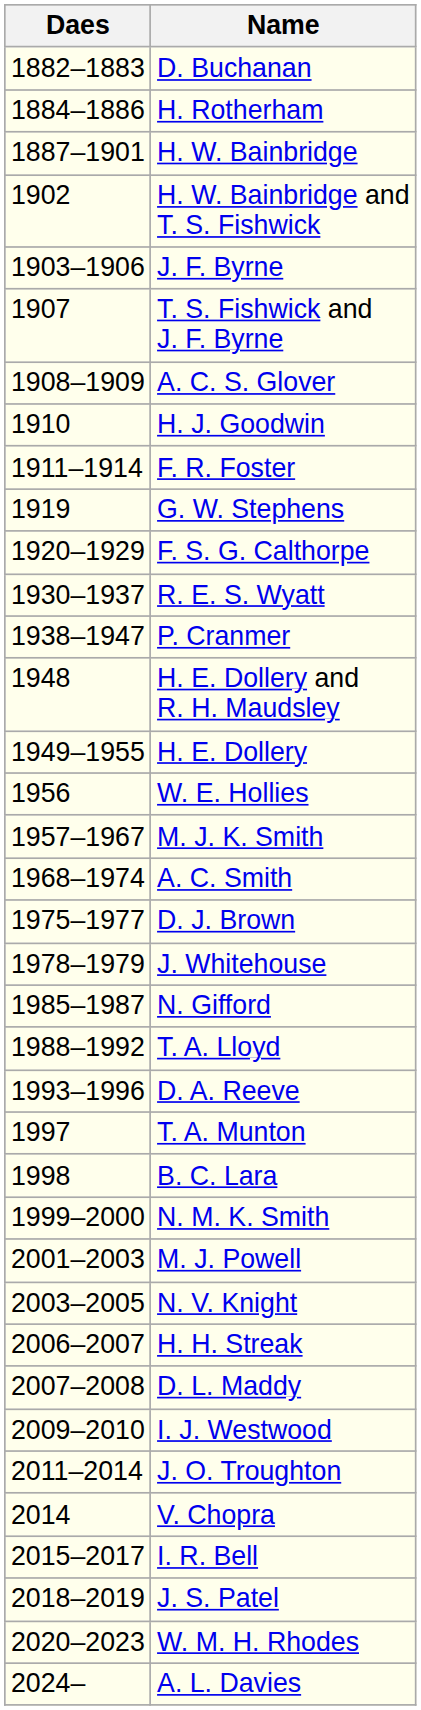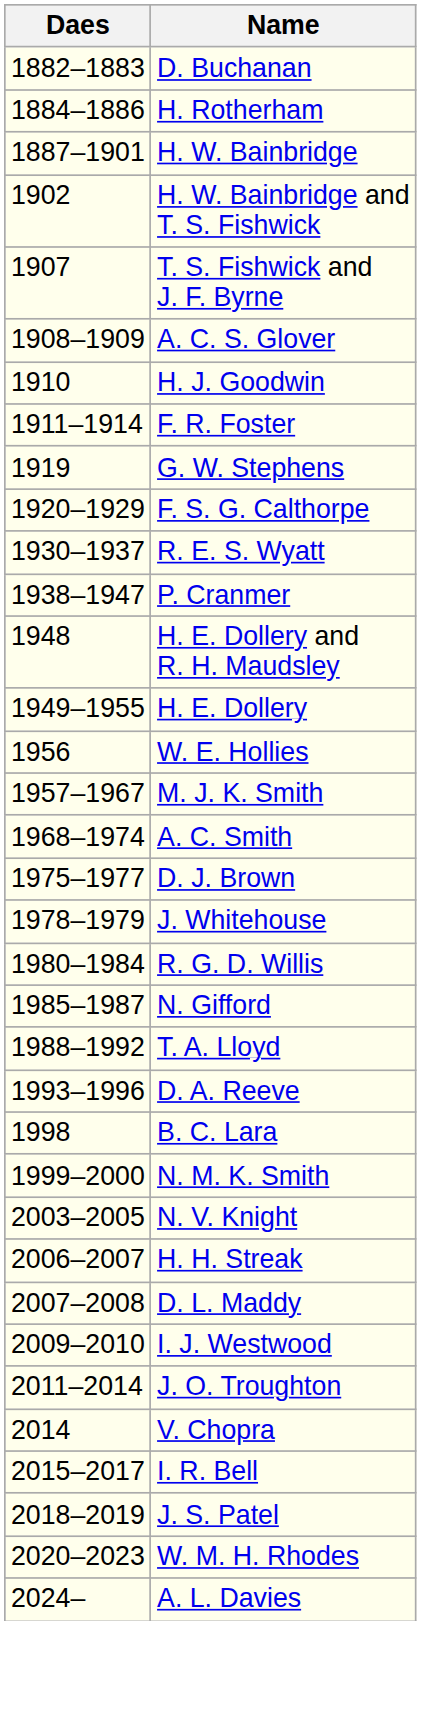 <table class="wikitable">
 <tr align=left>
 <th>Daes</th>
 <th>Name</th>
 </tr>
 <tr style="vertical-align:top; background:#ffffec;">
 <td>1882–1883</td>
 <td> <a href='#'>D. Buchanan</a></td>
 </tr>
 <tr style="vertical-align:top; background:#ffffec;">
 <td>1884–1886</td>
 <td> <a href='#'>H. Rotherham</a></td>
 </tr>
 <tr style="vertical-align:top; background:#ffffec;">
 <td>1887–1901</td>
 <td> <a href='#'>H. W. Bainbridge</a></td>
 </tr>
 <tr style="vertical-align:top; background:#ffffec;">
 <td>1902</td>
 <td> <a href='#'>H. W. Bainbridge</a> and<br>  <a href='#'>T. S. Fishwick</a></td>
-</tr>
-<tr style="vertical-align:top; background:#ffffec;">
-<td>1903–1906</td>
-<td> <a href='#'>J. F. Byrne</a></td>
 </tr>
 <tr style="vertical-align:top; background:#ffffec;">
 <td>1907</td>
 <td> <a href='#'>T. S. Fishwick</a> and<br> <a href='#'>J. F. Byrne</a></td>
 </tr>
 <tr style="vertical-align:top; background:#ffffec;">
 <td>1908–1909</td>
 <td> <a href='#'>A. C. S. Glover</a></td>
 </tr>
 <tr style="vertical-align:top; background:#ffffec;">
 <td>1910</td>
 <td> <a href='#'>H. J. Goodwin</a></td>
 </tr>
 <tr style="vertical-align:top; background:#ffffec;">
 <td>1911–1914</td>
 <td> <a href='#'>F. R. Foster</a></td>
 </tr>
 <tr style="vertical-align:top; background:#ffffec;">
 <td>1919</td>
 <td> <a href='#'>G. W. Stephens</a></td>
 </tr>
 <tr style="vertical-align:top; background:#ffffec;">
 <td>1920–1929</td>
 <td> <a href='#'>F. S. G. Calthorpe</a></td>
 </tr>
 <tr style="vertical-align:top; background:#ffffec;">
 <td>1930–1937</td>
 <td> <a href='#'>R. E. S. Wyatt</a></td>
 </tr>
 <tr style="vertical-align:top; background:#ffffec;">
 <td>1938–1947</td>
 <td> <a href='#'>P. Cranmer</a></td>
 </tr>
 <tr style="vertical-align:top; background:#ffffec;">
 <td>1948</td>
 <td> <a href='#'>H. E. Dollery</a> and<br> <a href='#'>R. H. Maudsley</a></td>
 </tr>
 <tr style="vertical-align:top; background:#ffffec;">
 <td>1949–1955</td>
 <td> <a href='#'>H. E. Dollery</a></td>
 </tr>
 <tr style="vertical-align:top; background:#ffffec;">
 <td>1956</td>
 <td> <a href='#'>W. E. Hollies</a></td>
 </tr>
 <tr style="vertical-align:top; background:#ffffec;">
 <td>1957–1967</td>
 <td> <a href='#'>M. J. K. Smith</a></td>
 </tr>
 <tr style="vertical-align:top; background:#ffffec;">
 <td>1968–1974</td>
 <td> <a href='#'>A. C. Smith</a></td>
 </tr>
 <tr style="vertical-align:top; background:#ffffec;">
 <td>1975–1977</td>
 <td> <a href='#'>D. J. Brown</a></td>
 </tr>
 <tr style="vertical-align:top; background:#ffffec;">
 <td>1978–1979</td>
 <td> <a href='#'>J. Whitehouse</a></td>
 </tr>
 <tr style="vertical-align:top; background:#ffffec;">
+<td>1980–1984</td>
+<td> <a href='#'>R. G. D. Willis</a></td>
+</tr>
+<tr style="vertical-align:top; background:#ffffec;">
 <td>1985–1987</td>
 <td> <a href='#'>N. Gifford</a></td>
 </tr>
 <tr style="vertical-align:top; background:#ffffec;">
 <td>1988–1992</td>
 <td> <a href='#'>T. A. Lloyd</a></td>
 </tr>
 <tr style="vertical-align:top; background:#ffffec;">
 <td>1993–1996</td>
 <td> <a href='#'>D. A. Reeve</a></td>
 </tr>
 <tr style="vertical-align:top; background:#ffffec;">
-<td>1997</td>
-<td> <a href='#'>T. A. Munton</a></td>
-</tr>
-<tr style="vertical-align:top; background:#ffffec;">
 <td>1998</td>
 <td> <a href='#'>B. C. Lara</a></td>
 </tr>
 <tr style="vertical-align:top; background:#ffffec;">
 <td>1999–2000</td>
 <td> <a href='#'>N. M. K. Smith</a></td>
-</tr>
-<tr style="vertical-align:top; background:#ffffec;">
-<td>2001–2003</td>
-<td> <a href='#'>M. J. Powell</a></td>
 </tr>
 <tr style="vertical-align:top; background:#ffffec;">
 <td>2003–2005</td>
 <td> <a href='#'>N. V. Knight</a></td>
 </tr>
 <tr style="vertical-align:top; background:#ffffec;">
 <td>2006–2007</td>
 <td> <a href='#'>H. H. Streak</a></td>
 </tr>
 <tr style="vertical-align:top; background:#ffffec;">
 <td>2007–2008</td>
 <td> <a href='#'>D. L. Maddy</a></td>
 </tr>
 <tr style="vertical-align:top; background:#ffffec;">
 <td>2009–2010</td>
 <td> <a href='#'>I. J. Westwood</a></td>
 </tr>
 <tr style="vertical-align:top; background:#ffffec;">
 <td>2011–2014</td>
 <td> <a href='#'>J. O. Troughton</a></td>
 </tr>
 <tr style="vertical-align:top; background:#ffffec;">
 <td>2014</td>
 <td> <a href='#'>V. Chopra</a></td>
 </tr>
 <tr style="vertical-align:top; background:#ffffec;">
 <td>2015–2017</td>
 <td> <a href='#'>I. R. Bell</a></td>
 </tr>
 <tr style="vertical-align:top; background:#ffffec;">
 <td>2018–2019</td>
 <td> <a href='#'>J. S. Patel</a></td>
 </tr>
 <tr style="vertical-align: top; background:#ffffec;">
 <td>2020–2023</td>
 <td> <a href='#'>W. M. H. Rhodes</a></td>
 </tr>
 <tr style="vertical-align: top; background:#ffffec;">
 <td>2024–</td>
 <td> <a href='#'>A. L. Davies</a></td>
 </tr>
 </table>
